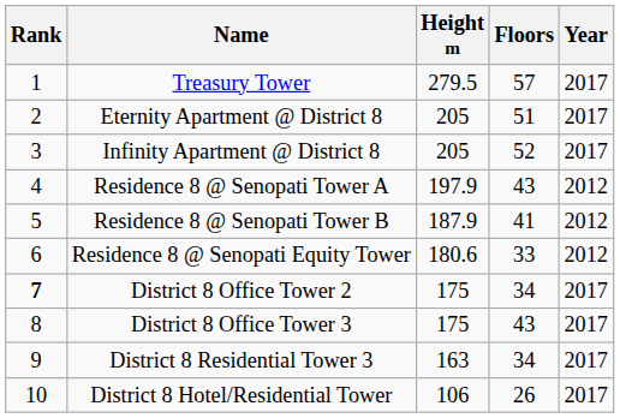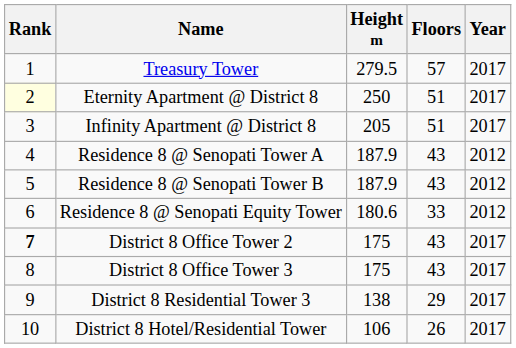 <table class="wikitable sortable" style="text-align: center">
 <tr>
 <th>Rank</th>
 <th>Name</th>
 <th>Height<br><small>m</small></th>
 <th>Floors</th>
 <th>Year</th>
 </tr>
 <tr>
 <td>1</td>
 <td><a href='#'>Treasury Tower</a></td>
 <td>279.5</td>
 <td>57</td>
 <td>2017</td>
 </tr>
 <tr>
-<td>2</td>
+<td style="background: lightyellow;">2</td>
 <td>Eternity Apartment @ District 8</td>
-<td>205</td>
+<td>250</td>
 <td>51</td>
 <td>2017</td>
 </tr>
 <tr>
 <td>3</td>
 <td>Infinity Apartment @ District 8</td>
 <td>205</td>
-<td>52</td>
+<td>51</td>
 <td>2017</td>
 </tr>
 <tr>
 <td>4</td>
 <td>Residence 8 @ Senopati Tower A</td>
-<td>197.9</td>
+<td>187.9</td>
 <td>43</td>
 <td>2012</td>
 </tr>
 <tr>
 <td>5</td>
 <td>Residence 8 @ Senopati Tower B</td>
 <td>187.9</td>
-<td>41</td>
+<td>43</td>
 <td>2012</td>
 </tr>
 <tr>
 <td>6</td>
 <td>Residence 8 @ Senopati Equity Tower</td>
 <td>180.6</td>
 <td>33</td>
 <td>2012</td>
 </tr>
 <tr>
 <td><strong>7</strong></td>
 <td>District 8 Office Tower 2</td>
 <td>175</td>
-<td>34</td>
+<td>43</td>
 <td>2017</td>
 </tr>
 <tr>
 <td>8</td>
 <td>District 8 Office Tower 3</td>
 <td>175</td>
 <td>43</td>
 <td>2017</td>
 </tr>
 <tr>
 <td>9</td>
 <td>District 8 Residential Tower 3</td>
-<td>163</td>
-<td>34</td>
+<td>138</td>
+<td>29</td>
 <td>2017</td>
 </tr>
 <tr>
 <td>10</td>
 <td>District 8 Hotel/Residential Tower</td>
 <td>106</td>
 <td>26</td>
 <td>2017</td>
 </tr>
 </table>
